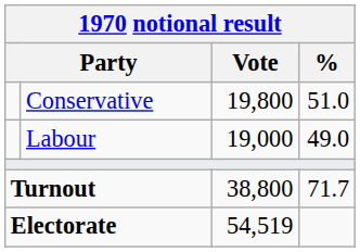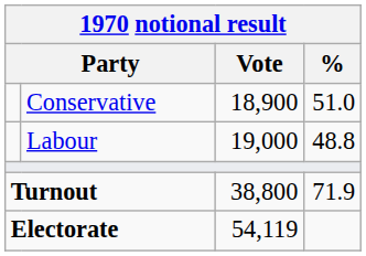 <table class="wikitable">
 <tr>
 <th colspan="4"><a href='#'>1970</a> <a href='#'>notional result</a></th>
 </tr>
 <tr>
 <th bgcolor="#DDDDFF" width="130px" colspan="2">Party</th>
 <th bgcolor="#DDDDFF" width="50px">Vote</th>
 <th bgcolor="#DDDDFF" width="30px">%</th>
 </tr>
 <tr>
 <td></td>
 <td><a href='#'>Conservative</a></td>
-<td align=right>19,800</td>
+<td align=right>18,900</td>
 <td align=right>51.0</td>
 </tr>
 <tr>
 <td></td>
 <td><a href='#'>Labour</a></td>
 <td align=right>19,000</td>
-<td align=right>49.0</td>
+<td align=right>48.8</td>
 </tr>
 <tr>
 <td colspan="4" bgcolor="#EAECF0"></td>
 </tr>
 <tr>
 <td colspan="2"><strong>Turnout</strong></td>
 <td align=right>38,800</td>
-<td align=right>71.7</td>
+<td align=right>71.9</td>
 </tr>
 <tr>
 <td colspan="2"><strong>Electorate</strong></td>
-<td align=right>54,519</td>
+<td align=right>54,119</td>
 </tr>
 </table>
